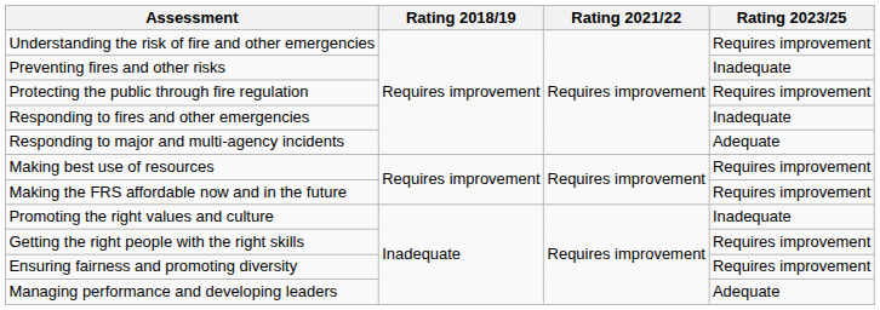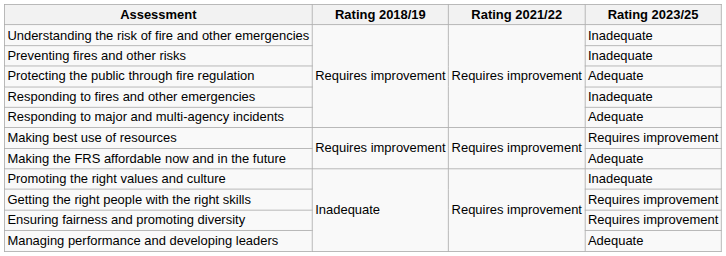 <table class="wikitable">
 <tr>
 <th>Assessment</th>
 <th>Rating 2018/19</th>
 <th>Rating 2021/22</th>
 <th>Rating 2023/25</th>
 </tr>
 <tr>
 <td>Understanding the risk of fire and other emergencies</td>
 <td rowspan="5">Requires improvement</td>
 <td rowspan="5">Requires improvement</td>
-<td>Requires improvement</td>
+<td>Inadequate</td>
 </tr>
 <tr>
 <td>Preventing fires and other risks</td>
 <td>Inadequate</td>
 </tr>
 <tr>
 <td>Protecting the public through fire regulation</td>
-<td>Requires improvement</td>
+<td>Adequate</td>
 </tr>
 <tr>
 <td>Responding to fires and other emergencies</td>
 <td>Inadequate</td>
 </tr>
 <tr>
 <td>Responding to major and multi-agency incidents</td>
 <td>Adequate</td>
 </tr>
 <tr>
 <td>Making best use of resources</td>
 <td rowspan="2">Requires improvement</td>
 <td rowspan="2">Requires improvement</td>
 <td>Requires improvement</td>
 </tr>
 <tr>
 <td>Making the FRS affordable now and in the future</td>
-<td>Requires improvement</td>
+<td>Adequate</td>
 </tr>
 <tr>
 <td>Promoting the right values and culture</td>
 <td rowspan="4">Inadequate</td>
 <td rowspan="4">Requires improvement</td>
 <td>Inadequate</td>
 </tr>
 <tr>
 <td>Getting the right people with the right skills</td>
 <td>Requires improvement</td>
 </tr>
 <tr>
 <td>Ensuring fairness and promoting diversity</td>
 <td>Requires improvement</td>
 </tr>
 <tr>
 <td>Managing performance and developing leaders</td>
 <td>Adequate</td>
 </tr>
 </table>
